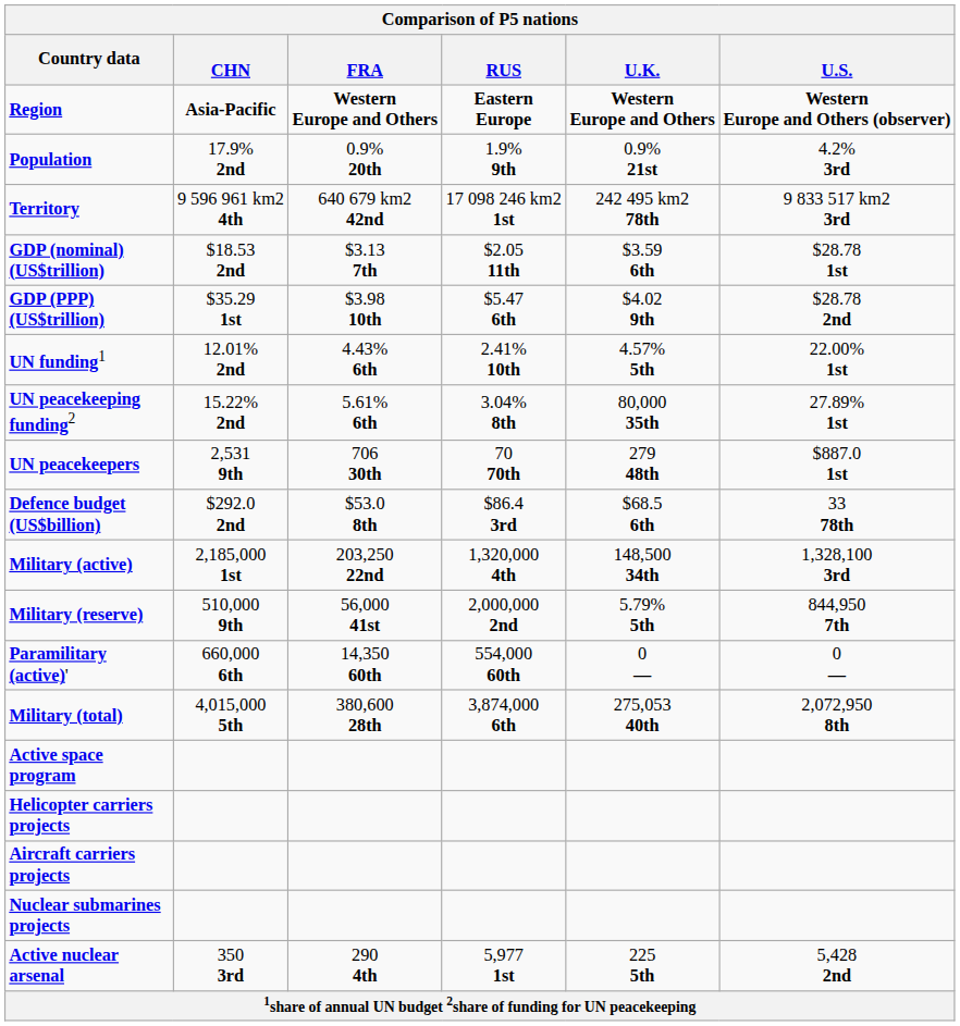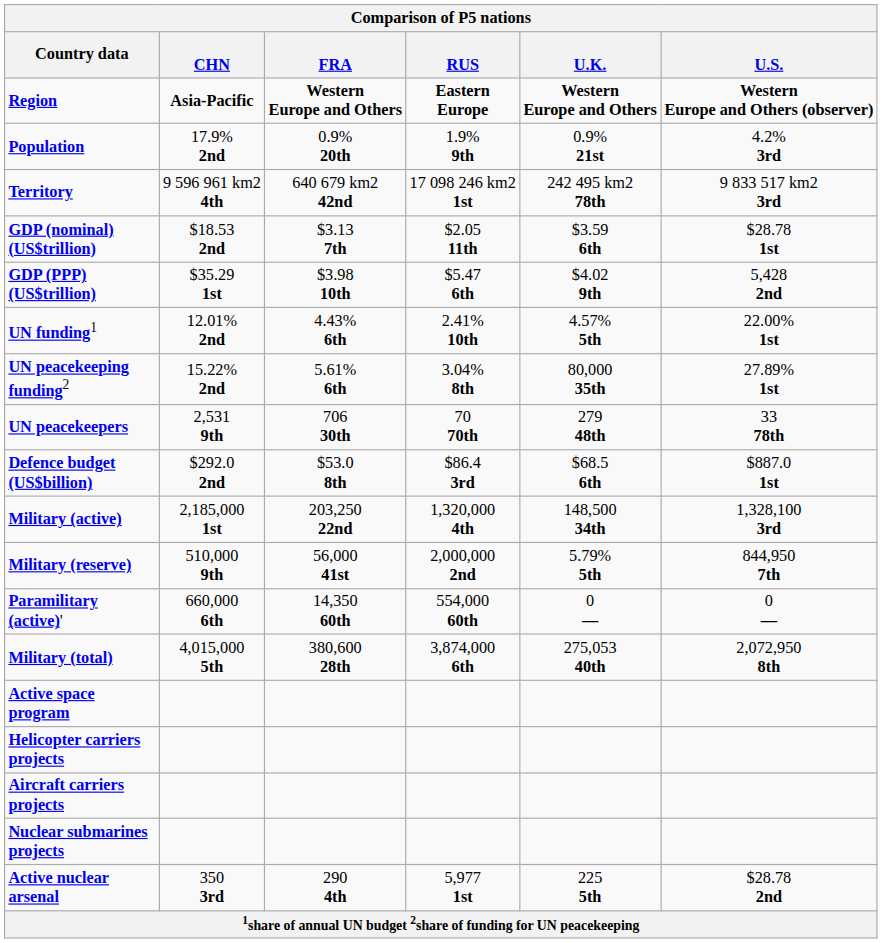 <table class="wikitable" style="text-align:center; font-size:90%">
 <tr>
 <th colspan="14">Comparison of P5 nations</th>
 </tr>
 <tr>
 <th width=130>Country data</th>
 <th><br><a href='#'>CHN</a></th>
 <th><br><a href='#'>FRA</a></th>
 <th><br><a href='#'>RUS</a></th>
 <th><br><a href='#'>U.K.</a></th>
 <th><br><a href='#'>U.S.</a></th>
 </tr>
 <tr>
 <td align=left><strong><a href='#'>Region</a></strong></td>
 <td><strong>Asia-Pacific</strong></td>
 <td><strong>Western<br>Europe and Others</strong></td>
 <td><strong>Eastern<br>Europe</strong></td>
 <td><strong>Western<br>Europe and Others</strong></td>
 <td><strong>Western<br>Europe and Others (observer)</strong></td>
 </tr>
 <tr>
 <td align=left><strong><a href='#'>Population</a></strong></td>
 <td>17.9%<br><strong>2nd</strong></td>
 <td>0.9%<br><strong>20th</strong></td>
 <td>1.9%<br><strong>9th</strong></td>
 <td>0.9%<br><strong>21st</strong></td>
 <td>4.2%<br><strong>3rd</strong></td>
 </tr>
 <tr>
 <td align=left><strong><a href='#'>Territory</a></strong></td>
 <td>9 596 961 km2<br><strong>4th</strong></td>
 <td>640 679 km2<br><strong>42nd</strong></td>
 <td>17 098 246 km2<br><strong>1st</strong></td>
 <td>242 495 km2<br><strong>78th</strong></td>
 <td>9 833 517 km2<br><strong>3rd</strong></td>
 </tr>
 <tr>
 <td align=left><strong><a href='#'>GDP (nominal) (US$trillion)</a></strong></td>
 <td>$18.53<br><strong>2nd</strong></td>
 <td>$3.13<br><strong>7th</strong></td>
 <td>$2.05<br><strong>11th</strong></td>
 <td>$3.59<br><strong>6th</strong></td>
 <td>$28.78<br><strong>1st</strong></td>
 </tr>
 <tr>
 <td align=left><strong><a href='#'>GDP (PPP) (US$trillion)</a></strong></td>
 <td>$35.29<br><strong>1st</strong></td>
 <td>$3.98<br><strong>10th</strong></td>
 <td>$5.47<br><strong>6th</strong></td>
 <td>$4.02<br><strong>9th</strong></td>
-<td>$28.78<br><strong>2nd</strong></td>
+<td>5,428<br><strong>2nd</strong></td>
 </tr>
 <tr>
 <td align=left><strong><a href='#'>UN funding</a></strong><sup>1</sup></td>
 <td>12.01%<br><strong>2nd</strong></td>
 <td>4.43%<br><strong>6th</strong></td>
 <td>2.41%<br><strong>10th</strong></td>
 <td>4.57%<br><strong>5th</strong></td>
 <td>22.00%<br><strong>1st</strong></td>
 </tr>
 <tr>
 <td align=left><strong><a href='#'>UN peacekeeping funding</a></strong><sup>2</sup></td>
 <td>15.22%<br><strong>2nd</strong></td>
 <td>5.61%<br><strong>6th</strong></td>
 <td>3.04%<br><strong>8th</strong></td>
 <td>80,000<br><strong>35th</strong></td>
 <td>27.89%<br><strong>1st</strong></td>
 </tr>
 <tr>
 <td align=left><strong><a href='#'>UN peacekeepers</a></strong></td>
 <td>2,531<br><strong>9th</strong></td>
 <td>706<br><strong>30th</strong></td>
 <td>70<br><strong>70th</strong></td>
 <td>279<br><strong>48th</strong></td>
-<td>$887.0<br><strong>1st</strong></td>
+<td>33<br><strong>78th</strong></td>
 </tr>
 <tr>
 <td align=left><strong><a href='#'>Defence budget (US$billion)</a></strong></td>
 <td>$292.0<br><strong>2nd</strong></td>
 <td>$53.0<br><strong>8th</strong></td>
 <td>$86.4<br><strong>3rd</strong></td>
 <td>$68.5<br><strong>6th</strong></td>
-<td>33<br><strong>78th</strong></td>
+<td>$887.0<br><strong>1st</strong></td>
 </tr>
 <tr>
 <td align=left><strong><a href='#'>Military (active)</a></strong></td>
 <td>2,185,000<br><strong>1st</strong></td>
 <td>203,250<br><strong>22nd</strong></td>
 <td>1,320,000<br><strong>4th</strong></td>
 <td>148,500<br><strong>34th</strong></td>
 <td>1,328,100<br><strong>3rd</strong></td>
 </tr>
 <tr>
 <td align=left><strong><a href='#'>Military (reserve)</a></strong></td>
 <td>510,000<br><strong>9th</strong></td>
 <td>56,000<br><strong>41st</strong></td>
 <td>2,000,000<br><strong>2nd</strong></td>
 <td>5.79%<br><strong>5th</strong></td>
 <td>844,950<br><strong>7th</strong></td>
 </tr>
 <tr>
 <td align=left><strong><a href='#'>Paramilitary (active)</a></strong>'</td>
 <td>660,000<br><strong>6th</strong></td>
 <td>14,350<br><strong>60th</strong></td>
 <td>554,000<br><strong>60th</strong></td>
 <td>0<br><strong>—</strong></td>
 <td>0<br><strong>—</strong></td>
 </tr>
 <tr>
 <td align=left><strong><a href='#'>Military (total)</a></strong></td>
 <td>4,015,000<br><strong>5th</strong></td>
 <td>380,600<br><strong>28th</strong></td>
 <td>3,874,000<br><strong>6th</strong></td>
 <td>275,053<br><strong>40th</strong></td>
 <td>2,072,950<br><strong>8th</strong></td>
 </tr>
 <tr>
 <td align=left><strong><a href='#'>Active space program</a></strong></td>
 <td></td>
 <td></td>
 <td></td>
 <td></td>
 <td></td>
 </tr>
 <tr>
 <td align=left><strong><a href='#'>Helicopter carriers projects</a></strong></td>
 <td></td>
 <td></td>
 <td></td>
 <td></td>
 <td></td>
 </tr>
 <tr>
 <td align=left><strong><a href='#'>Aircraft carriers projects</a></strong></td>
 <td></td>
 <td></td>
 <td></td>
 <td></td>
 <td></td>
 </tr>
 <tr>
 <td align=left><strong><a href='#'>Nuclear submarines projects</a></strong></td>
 <td></td>
 <td></td>
 <td></td>
 <td></td>
 <td></td>
 </tr>
 <tr>
 <td align=left><strong><a href='#'>Active nuclear arsenal</a></strong></td>
 <td>350<br><strong>3rd</strong></td>
 <td>290<br><strong>4th</strong></td>
 <td>5,977<br><strong>1st</strong></td>
 <td>225<br><strong>5th</strong></td>
-<td>5,428<br><strong>2nd</strong></td>
+<td>$28.78<br><strong>2nd</strong></td>
 </tr>
 <tr>
 <th colspan="13" style=font-size:85%><sup>1</sup>share of annual UN budget <sup>2</sup>share of funding for UN peacekeeping</th>
 </tr>
 </table>
